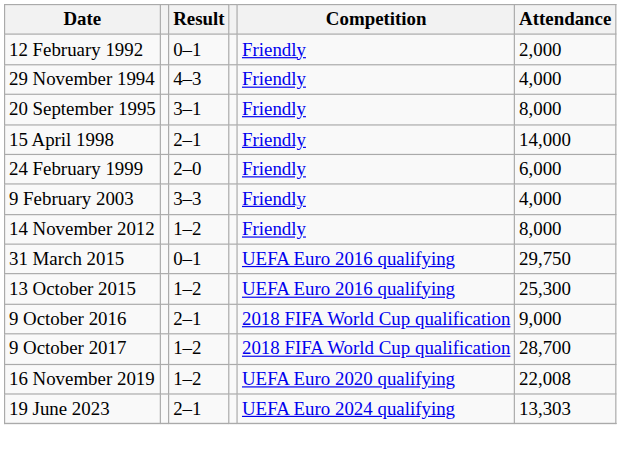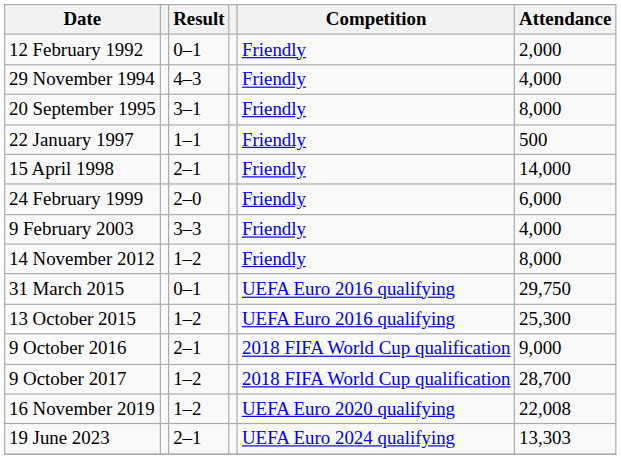 <table class="wikitable">
 <tr>
 <th>Date</th>
 <th></th>
 <th>Result</th>
 <th></th>
 <th>Competition</th>
 <th>Attendance</th>
 </tr>
 <tr>
 <td>12 February 1992</td>
 <td></td>
 <td>0–1</td>
 <td></td>
 <td><a href='#'>Friendly</a></td>
 <td>2,000</td>
 </tr>
 <tr>
 <td>29 November 1994</td>
 <td></td>
 <td>4–3</td>
 <td></td>
 <td><a href='#'>Friendly</a></td>
 <td>4,000</td>
 </tr>
 <tr>
 <td>20 September 1995</td>
 <td></td>
 <td>3–1</td>
 <td></td>
 <td><a href='#'>Friendly</a></td>
 <td>8,000</td>
+</tr>
+<tr>
+<td>22 January 1997</td>
+<td></td>
+<td>1–1</td>
+<td></td>
+<td><a href='#'>Friendly</a></td>
+<td>500</td>
 </tr>
 <tr>
 <td>15 April 1998</td>
 <td></td>
 <td>2–1</td>
 <td></td>
 <td><a href='#'>Friendly</a></td>
 <td>14,000</td>
 </tr>
 <tr>
 <td>24 February 1999</td>
 <td></td>
 <td>2–0</td>
 <td></td>
 <td><a href='#'>Friendly</a></td>
 <td>6,000</td>
 </tr>
 <tr>
 <td>9 February 2003</td>
 <td></td>
 <td>3–3</td>
 <td></td>
 <td><a href='#'>Friendly</a></td>
 <td>4,000</td>
 </tr>
 <tr>
 <td>14 November 2012</td>
 <td></td>
 <td>1–2</td>
 <td></td>
 <td><a href='#'>Friendly</a></td>
 <td>8,000</td>
 </tr>
 <tr>
 <td>31 March 2015</td>
 <td></td>
 <td>0–1</td>
 <td></td>
 <td><a href='#'>UEFA Euro 2016 qualifying</a></td>
 <td>29,750</td>
 </tr>
 <tr>
 <td>13 October 2015</td>
 <td></td>
 <td>1–2</td>
 <td></td>
 <td><a href='#'>UEFA Euro 2016 qualifying</a></td>
 <td>25,300</td>
 </tr>
 <tr>
 <td>9 October 2016</td>
 <td></td>
 <td>2–1</td>
 <td></td>
 <td><a href='#'>2018 FIFA World Cup qualification</a></td>
 <td>9,000</td>
 </tr>
 <tr>
 <td>9 October 2017</td>
 <td></td>
 <td>1–2</td>
 <td></td>
 <td><a href='#'>2018 FIFA World Cup qualification</a></td>
 <td>28,700</td>
 </tr>
 <tr>
 <td>16 November 2019</td>
 <td></td>
 <td>1–2</td>
 <td></td>
 <td><a href='#'>UEFA Euro 2020 qualifying</a></td>
 <td>22,008</td>
 </tr>
 <tr>
 <td>19 June 2023</td>
 <td></td>
 <td>2–1</td>
 <td></td>
 <td><a href='#'>UEFA Euro 2024 qualifying</a></td>
 <td>13,303</td>
 </tr>
 <tr>
 </tr>
 </table>
